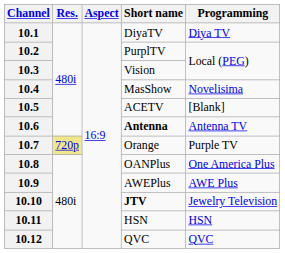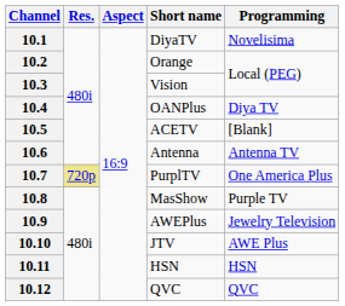 <table class="wikitable">
 <tr>
 <th><a href='#'>Channel</a></th>
 <th><a href='#'>Res.</a></th>
 <th><a href='#'>Aspect</a></th>
 <th>Short name</th>
 <th>Programming</th>
 </tr>
 <tr>
 <th scope = "row">10.1</th>
 <td rowspan=6><a href='#'>480i</a></td>
 <td rowspan=12><a href='#'>16:9</a></td>
 <td>DiyaTV</td>
-<td><a href='#'>Diya TV</a></td>
+<td><a href='#'>Novelisima</a></td>
 </tr>
 <tr>
 <th scope = "row">10.2</th>
-<td>PurplTV</td>
+<td>Orange</td>
 <td rowspan=2>Local (<a href='#'>PEG</a>)</td>
 </tr>
 <tr>
 <th scope = "row">10.3</th>
 <td>Vision</td>
 </tr>
 <tr>
 <th scope = "row">10.4</th>
-<td>MasShow</td>
-<td><a href='#'>Novelisima</a></td>
+<td>OANPlus</td>
+<td><a href='#'>Diya TV</a></td>
 </tr>
 <tr>
 <th scope = "row">10.5</th>
 <td>ACETV</td>
 <td>[Blank]</td>
 </tr>
 <tr>
 <th scope = "row">10.6</th>
-<td><strong>Antenna</strong></td>
+<td>Antenna</td>
 <td><a href='#'>Antenna TV</a></td>
 </tr>
 <tr>
 <th scope = "row">10.7</th>
 <td style="background: khaki;"><a href='#'>720p</a></td>
-<td>Orange</td>
-<td>Purple TV</td>
+<td>PurplTV</td>
+<td><a href='#'>One America Plus</a></td>
 </tr>
 <tr>
 <th scope = "row">10.8</th>
 <td rowspan=5>480i</td>
-<td>OANPlus</td>
-<td><a href='#'>One America Plus</a></td>
+<td>MasShow</td>
+<td>Purple TV</td>
 </tr>
 <tr>
 <th scope = "row">10.9</th>
 <td>AWEPlus</td>
-<td><a href='#'>AWE Plus</a></td>
+<td><a href='#'>Jewelry Television</a></td>
 </tr>
 <tr>
 <th scope = "row">10.10</th>
-<td><strong>JTV</strong></td>
-<td><a href='#'>Jewelry Television</a></td>
+<td>JTV</td>
+<td><a href='#'>AWE Plus</a></td>
 </tr>
 <tr>
 <th scope = "row">10.11</th>
 <td>HSN</td>
 <td><a href='#'>HSN</a></td>
 </tr>
 <tr>
 <th scope = "row">10.12</th>
 <td>QVC</td>
 <td><a href='#'>QVC</a></td>
 </tr>
 </table>
